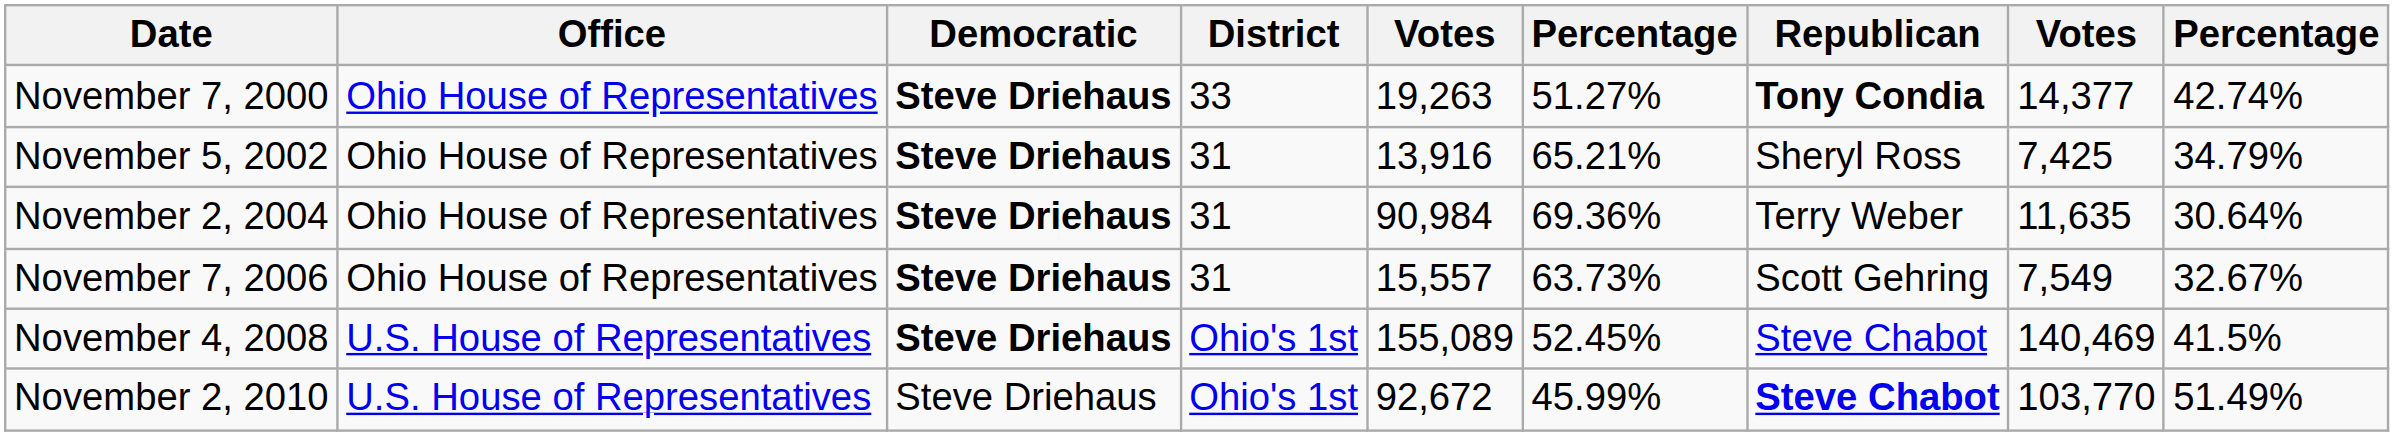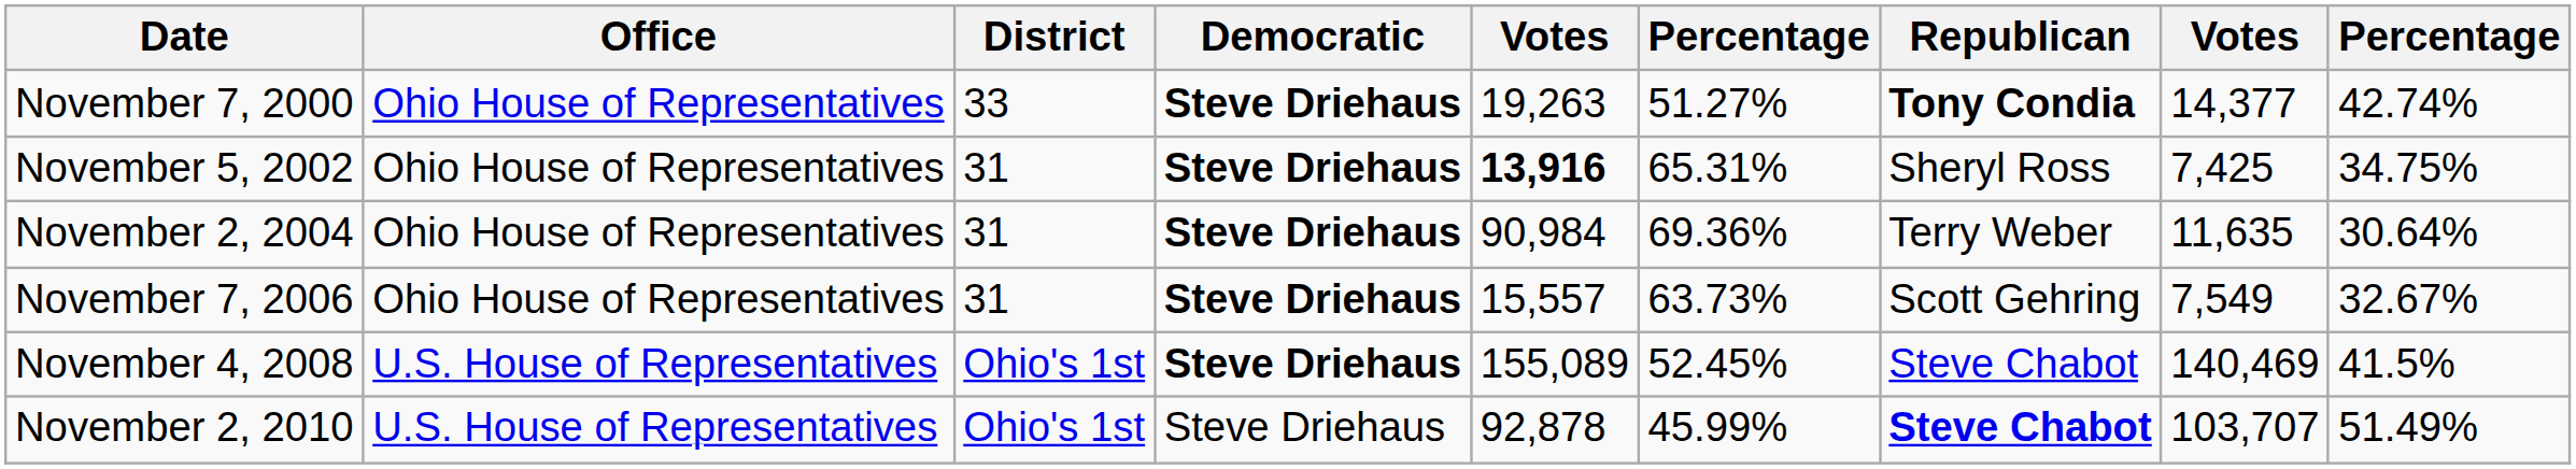 <table class="wikitable">
 <tr>
 <th>Date</th>
 <th>Office</th>
+<th>District</th>
 <th>Democratic</th>
-<th>District</th>
 <th>Votes</th>
 <th>Percentage</th>
 <th>Republican</th>
 <th>Votes</th>
 <th>Percentage</th>
 </tr>
 <tr>
 <td>November 7, 2000</td>
 <td><a href='#'>Ohio House of Representatives</a></td>
+<td>33</td>
 <td><strong>Steve Driehaus</strong></td>
-<td>33</td>
 <td>19,263</td>
 <td>51.27%</td>
 <td><strong>Tony Condia</strong></td>
 <td>14,377</td>
 <td>42.74%</td>
 </tr>
 <tr>
 <td>November 5, 2002</td>
 <td>Ohio House of Representatives</td>
+<td>31</td>
 <td><strong>Steve Driehaus</strong></td>
-<td>31</td>
-<td>13,916</td>
-<td>65.21%</td>
+<td><strong>13,916</strong></td>
+<td>65.31%</td>
 <td>Sheryl Ross</td>
 <td>7,425</td>
-<td>34.79%</td>
+<td>34.75%</td>
 </tr>
 <tr>
 <td>November 2, 2004</td>
 <td>Ohio House of Representatives</td>
+<td>31</td>
 <td><strong>Steve Driehaus</strong></td>
-<td>31</td>
 <td>90,984</td>
 <td>69.36%</td>
 <td>Terry Weber</td>
 <td>11,635</td>
 <td>30.64%</td>
 </tr>
 <tr>
 <td>November 7, 2006</td>
 <td>Ohio House of Representatives</td>
+<td>31</td>
 <td><strong>Steve Driehaus</strong></td>
-<td>31</td>
 <td>15,557</td>
 <td>63.73%</td>
 <td>Scott Gehring</td>
 <td>7,549</td>
 <td>32.67%</td>
 </tr>
 <tr>
 <td>November 4, 2008</td>
 <td><a href='#'>U.S. House of Representatives</a></td>
+<td><a href='#'>Ohio's 1st</a></td>
 <td><strong>Steve Driehaus</strong></td>
-<td><a href='#'>Ohio's 1st</a></td>
 <td>155,089</td>
 <td>52.45%</td>
 <td><a href='#'>Steve Chabot</a></td>
 <td>140,469</td>
 <td>41.5%</td>
 </tr>
 <tr>
 <td>November 2, 2010</td>
 <td><a href='#'>U.S. House of Representatives</a></td>
+<td><a href='#'>Ohio's 1st</a></td>
 <td>Steve Driehaus</td>
-<td><a href='#'>Ohio's 1st</a></td>
-<td>92,672</td>
+<td>92,878</td>
 <td>45.99%</td>
 <td><strong><a href='#'>Steve Chabot</a></strong></td>
-<td>103,770</td>
+<td>103,707</td>
 <td>51.49%</td>
 </tr>
 </table>
